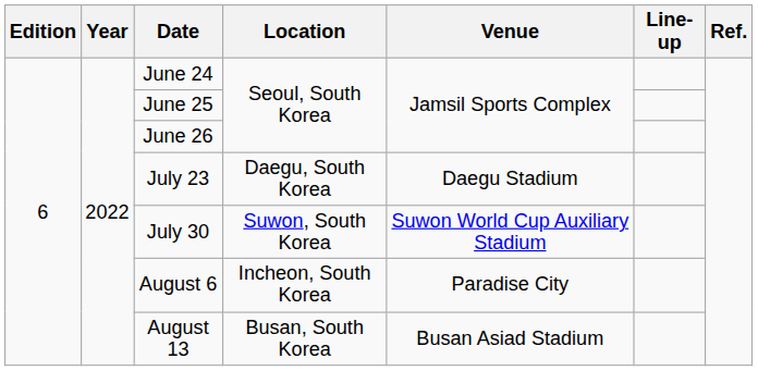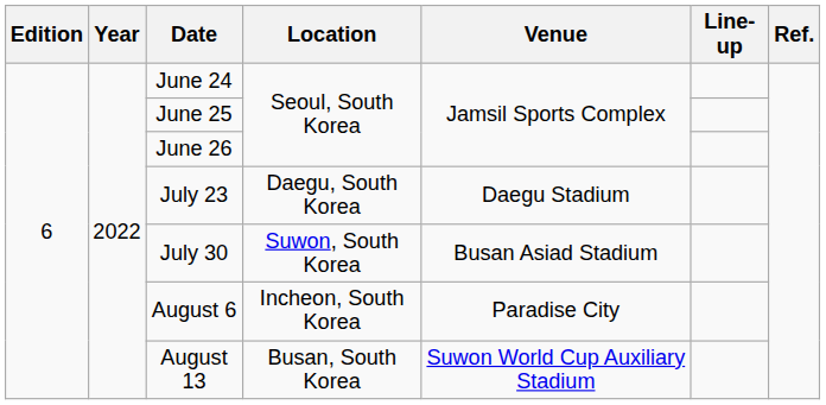 <table class="wikitable" border="1" style="text-align:center;">
 <tr>
 <th scope="col">Edition</th>
 <th scope="col">Year</th>
 <th scope="col">Date</th>
 <th scope="col">Location</th>
 <th scope="col">Venue</th>
 <th scope="col">Line-up</th>
 <th scope="col">Ref.</th>
 </tr>
 <tr>
 <td rowspan="7">6</td>
 <td rowspan="7">2022</td>
 <td>June 24</td>
 <td rowspan="3">Seoul, South Korea</td>
 <td rowspan="3">Jamsil Sports Complex</td>
 <td></td>
 <td rowspan="7"></td>
 </tr>
 <tr>
 <td>June 25</td>
 <td></td>
 </tr>
 <tr>
 <td>June 26</td>
 <td></td>
 </tr>
 <tr>
 <td>July 23</td>
 <td>Daegu, South Korea</td>
 <td>Daegu Stadium</td>
 <td></td>
 </tr>
 <tr>
 <td>July 30</td>
 <td><a href='#'>Suwon</a>, South Korea</td>
-<td><a href='#'>Suwon World Cup Auxiliary Stadium</a></td>
+<td>Busan Asiad Stadium</td>
 <td></td>
 </tr>
 <tr>
 <td>August	6</td>
 <td>Incheon, South Korea</td>
 <td>Paradise City</td>
 <td></td>
 </tr>
 <tr>
 <td>August 13</td>
 <td>Busan, South Korea</td>
-<td>Busan Asiad Stadium</td>
+<td><a href='#'>Suwon World Cup Auxiliary Stadium</a></td>
 <td></td>
 </tr>
 </table>
